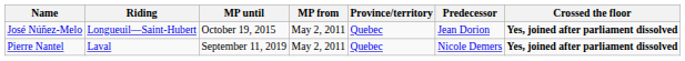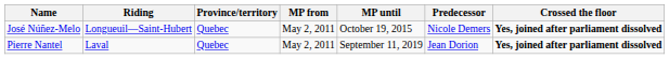 <table class="wikitable">
 <tr>
 <th>Name</th>
 <th>Riding</th>
+<th>Province/territory</th>
+<th>MP from</th>
 <th>MP until</th>
-<th>MP from</th>
-<th>Province/territory</th>
 <th>Predecessor</th>
 <th>Crossed the floor</th>
 </tr>
 <tr>
 <td><a href='#'>José Núñez-Melo</a></td>
 <td><a href='#'>Longueuil—Saint-Hubert</a></td>
+<td><a href='#'>Quebec</a></td>
+<td>May 2, 2011</td>
 <td>October 19, 2015</td>
-<td>May 2, 2011</td>
-<td><a href='#'>Quebec</a></td>
-<td><a href='#'>Jean Dorion</a></td>
+<td><a href='#'>Nicole Demers</a></td>
 <td><strong>Yes, joined after parliament dissolved</strong></td>
 </tr>
 <tr>
 <td><a href='#'>Pierre Nantel</a></td>
 <td><a href='#'>Laval</a></td>
+<td><a href='#'>Quebec</a></td>
+<td>May 2, 2011</td>
 <td>September 11, 2019</td>
-<td>May 2, 2011</td>
-<td><a href='#'>Quebec</a></td>
-<td><a href='#'>Nicole Demers</a></td>
+<td><a href='#'>Jean Dorion</a></td>
 <td><strong>Yes, joined after parliament dissolved</strong></td>
 </tr>
 </table>
